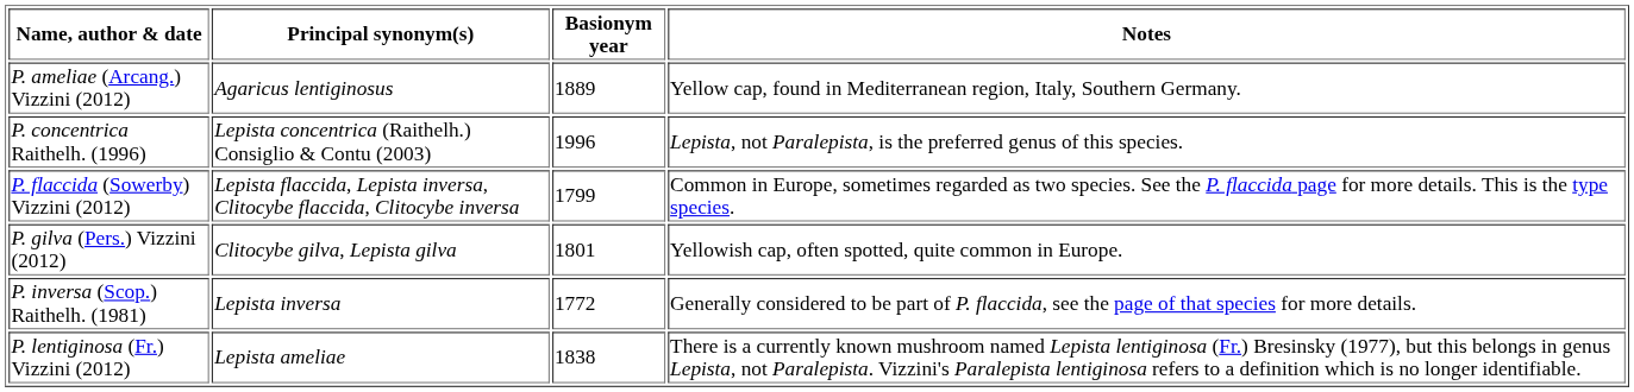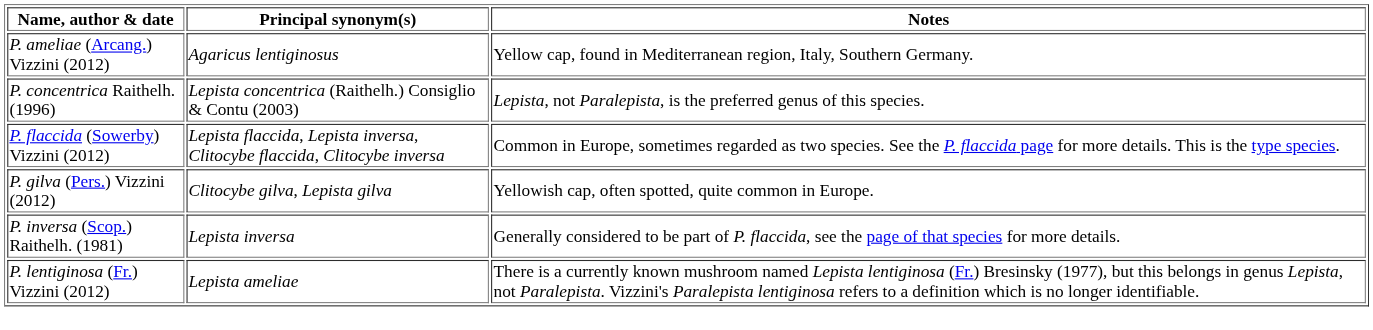 <table border="1" width=100%>
 <tr>
 <th>Name, author & date</th>
 <th>Principal synonym(s)</th>
-<th>Basionym year</th>
 <th>Notes</th>
 </tr>
 <tr>
 <td><em>P. ameliae</em> (<a href='#'>Arcang.</a>) Vizzini (2012)</td>
 <td><em>Agaricus lentiginosus</em></td>
-<td>1889</td>
 <td>Yellow cap, found in Mediterranean region, Italy, Southern Germany.</td>
 </tr>
 <tr>
 <td><em>P. concentrica</em> Raithelh. (1996)</td>
 <td><em>Lepista concentrica</em> (Raithelh.) Consiglio & Contu (2003)</td>
-<td>1996</td>
 <td><em>Lepista</em>, not <em>Paralepista</em>, is the preferred genus of this species.</td>
 </tr>
 <tr>
 <td><em><a href='#'>P. flaccida</a></em> (<a href='#'>Sowerby</a>) Vizzini (2012)</td>
 <td><em>Lepista flaccida</em>, <em>Lepista inversa</em>, <em>Clitocybe flaccida</em>, <em>Clitocybe inversa</em></td>
-<td>1799</td>
 <td>Common in Europe, sometimes regarded as two species.  See the <a href='#'><em>P. flaccida</em> page</a> for more details.  This is the <a href='#'>type species</a>.</td>
 </tr>
 <tr>
 <td><em>P. gilva</em> (<a href='#'>Pers.</a>) Vizzini (2012)</td>
 <td><em>Clitocybe gilva</em>, <em>Lepista gilva</em></td>
-<td>1801</td>
 <td>Yellowish cap, often spotted, quite common in Europe.</td>
 </tr>
 <tr>
 <td><em>P. inversa</em> (<a href='#'>Scop.</a>) Raithelh. (1981)</td>
 <td><em>Lepista inversa</em></td>
-<td>1772</td>
 <td>Generally considered to be part of <em>P. flaccida</em>, see the <a href='#'>page of that species</a> for more details.</td>
 </tr>
 <tr>
 <td><em>P. lentiginosa</em> (<a href='#'>Fr.</a>) Vizzini (2012)</td>
 <td><em>Lepista ameliae</em></td>
-<td>1838</td>
 <td>There is a currently known mushroom named <em>Lepista lentiginosa</em> (<a href='#'>Fr.</a>) Bresinsky (1977), but this belongs in genus <em>Lepista</em>, not <em>Paralepista</em>.  Vizzini's <em>Paralepista lentiginosa</em> refers to a definition which is no longer identifiable.</td>
 </tr>
 </table>
